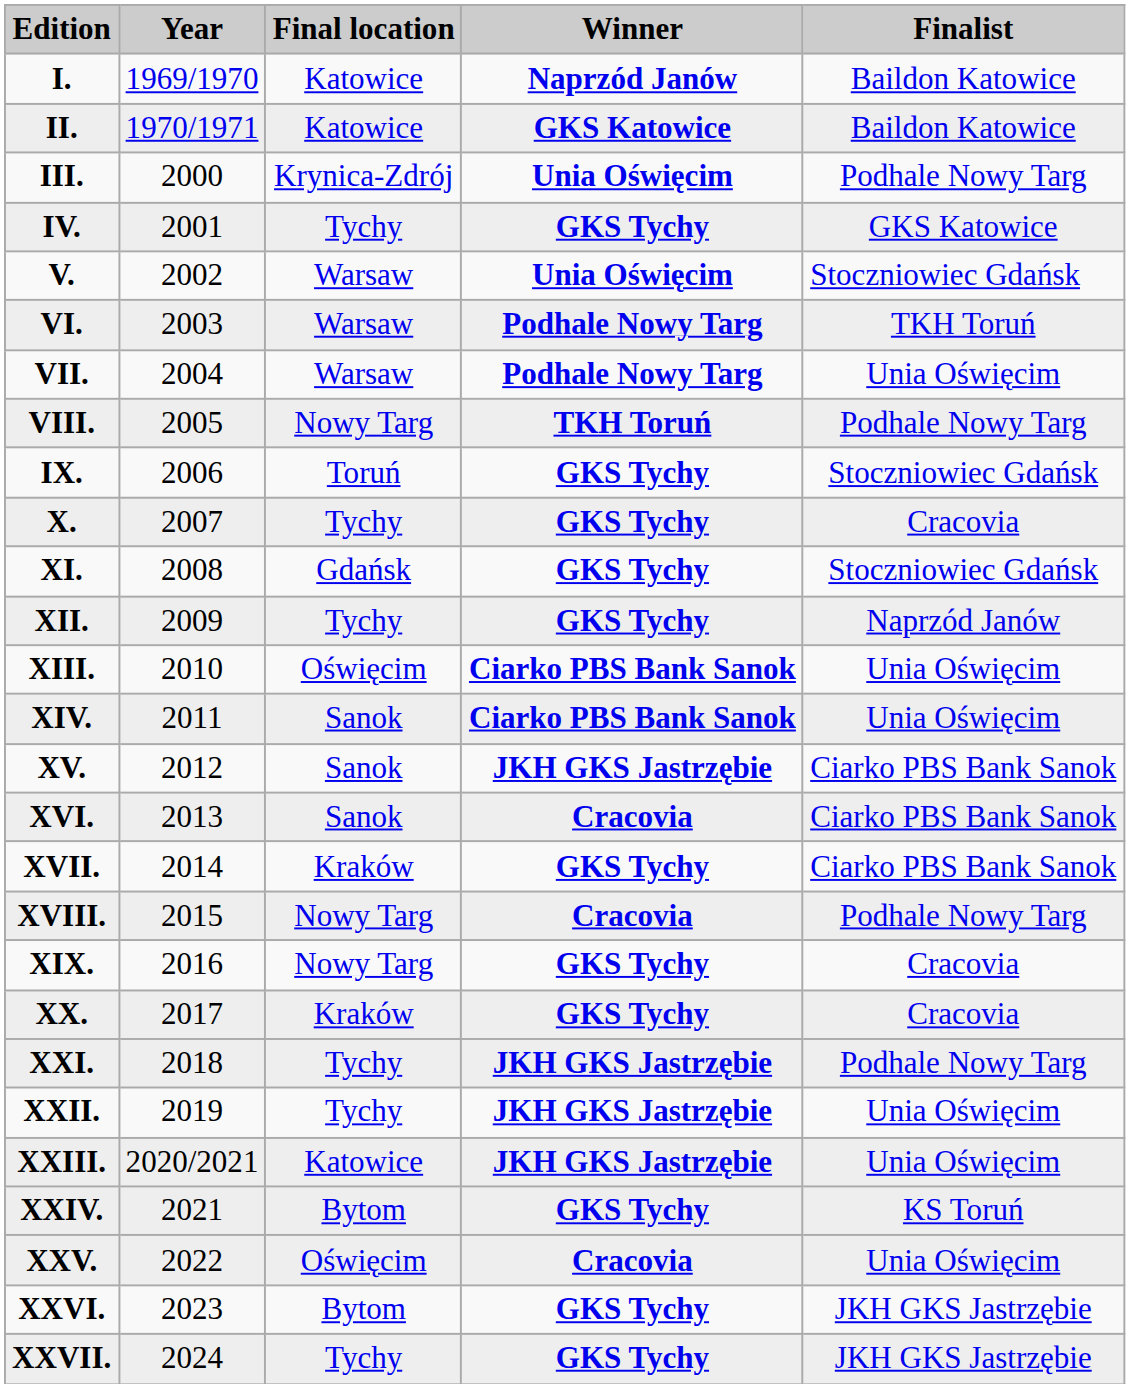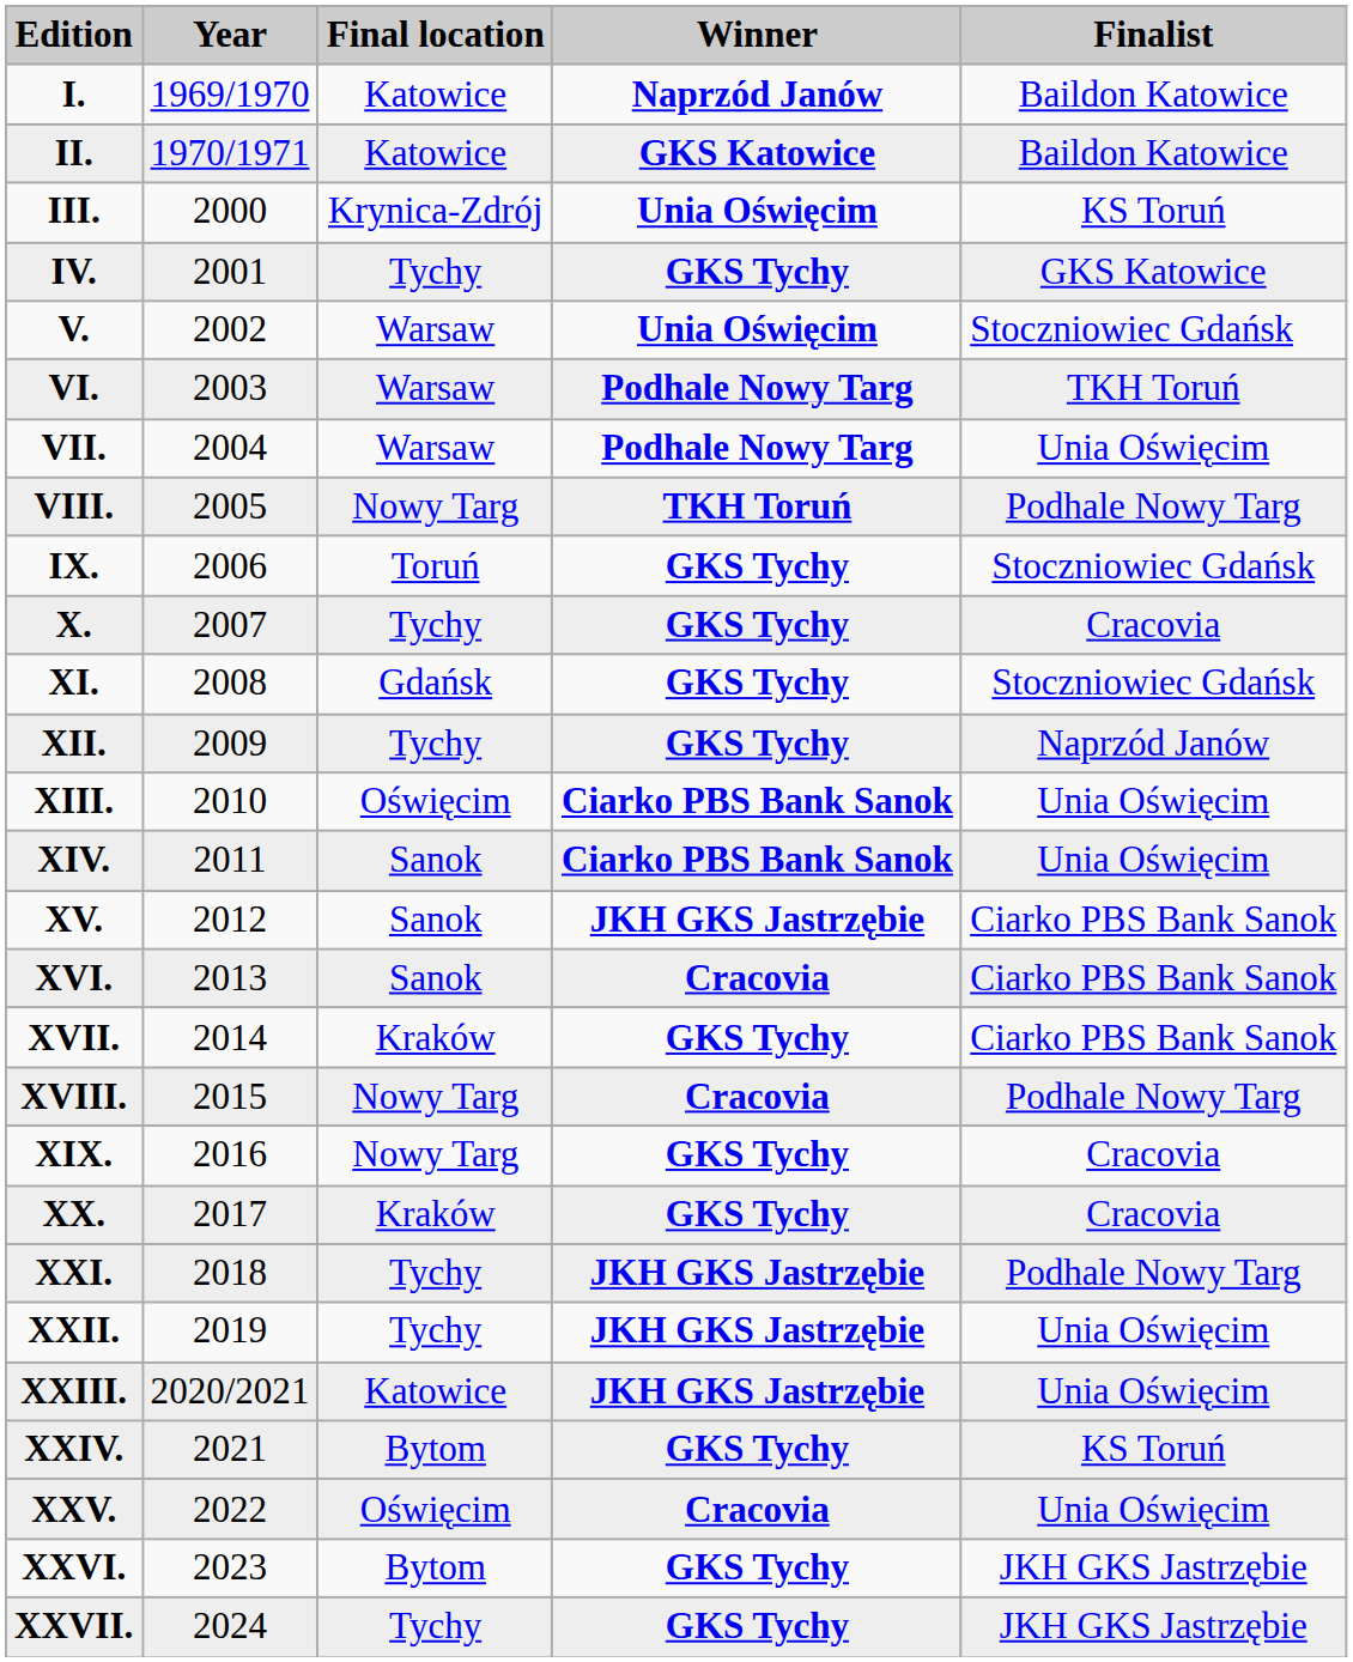 <table class=wikitable>
 <tr bgcolor="#CCCCCC">
 <td align="center"><strong>Edition</strong></td>
 <td align="center"><strong>Year</strong></td>
 <td align="center"><strong>Final location</strong></td>
 <td align="center"><strong>Winner</strong></td>
 <td align="center"><strong>Finalist</strong></td>
 </tr>
 <tr align="center">
 <td align=center><strong>I.</strong></td>
 <td align=center><a href='#'>1969/1970</a></td>
 <td align=center><a href='#'>Katowice</a></td>
 <td align=center><strong><a href='#'>Naprzód Janów</a></strong></td>
 <td><a href='#'>Baildon Katowice</a></td>
 </tr>
 <tr align="center" style="background:#eeeeee">
 <td align=center><strong>II.</strong></td>
 <td align=center><a href='#'>1970/1971</a></td>
 <td align=center><a href='#'>Katowice</a></td>
 <td align=center><strong><a href='#'>GKS Katowice</a></strong></td>
 <td><a href='#'>Baildon Katowice</a></td>
 </tr>
 <tr align="center">
 <td align=center><strong>III.</strong></td>
 <td align=center>2000</td>
 <td align=center><a href='#'>Krynica-Zdrój</a></td>
 <td align=center><strong><a href='#'>Unia Oświęcim</a></strong></td>
-<td><a href='#'>Podhale Nowy Targ</a></td>
+<td><a href='#'>KS Toruń</a></td>
 </tr>
 <tr align="center" style="background:#eeeeee">
 <td align=center><strong>IV.</strong></td>
 <td align=center>2001</td>
 <td align=center><a href='#'>Tychy</a></td>
 <td align=center><strong><a href='#'>GKS Tychy</a></strong></td>
 <td><a href='#'>GKS Katowice</a></td>
 </tr>
 <tr al|align=center| ign="center">
 <td align=center><strong>V.</strong></td>
 <td align=center>2002</td>
 <td align=center><a href='#'>Warsaw</a></td>
 <td align=center><strong><a href='#'>Unia Oświęcim</a></strong></td>
 <td><a href='#'>Stoczniowiec Gdańsk</a></td>
 </tr>
 <tr align="center" style="background:#eeeeee">
 <td align=center><strong>VI.</strong></td>
 <td align=center>2003</td>
 <td align=center><a href='#'>Warsaw</a></td>
 <td align=center><strong><a href='#'>Podhale Nowy Targ</a></strong></td>
 <td><a href='#'>TKH Toruń</a></td>
 </tr>
 <tr align="center">
 <td align=center><strong>VII.</strong></td>
 <td align=center>2004</td>
 <td align=center><a href='#'>Warsaw</a></td>
 <td align=center><strong><a href='#'>Podhale Nowy Targ</a></strong></td>
 <td><a href='#'>Unia Oświęcim</a></td>
 </tr>
 <tr align="center" style="background:#eeeeee">
 <td align=center><strong>VIII.</strong></td>
 <td align=center>2005</td>
 <td align=center><a href='#'>Nowy Targ</a></td>
 <td align=center><strong><a href='#'>TKH Toruń</a></strong></td>
 <td><a href='#'>Podhale Nowy Targ</a></td>
 </tr>
 <tr align="center">
 <td align=center><strong>IX.</strong></td>
 <td align=center>2006</td>
 <td align=center><a href='#'>Toruń</a></td>
 <td align=center><strong><a href='#'>GKS Tychy</a></strong></td>
 <td><a href='#'>Stoczniowiec Gdańsk</a></td>
 </tr>
 <tr align="center" style="background:#eeeeee">
 <td align=center><strong>X.</strong></td>
 <td align=center>2007</td>
 <td align=center><a href='#'>Tychy</a></td>
 <td align=center><strong><a href='#'>GKS Tychy</a></strong></td>
 <td><a href='#'>Cracovia</a></td>
 </tr>
 <tr align="center">
 <td align=center><strong>XI.</strong></td>
 <td align=center>2008</td>
 <td align=center><a href='#'>Gdańsk</a></td>
 <td align=center><strong><a href='#'>GKS Tychy</a></strong></td>
 <td><a href='#'>Stoczniowiec Gdańsk</a></td>
 </tr>
 <tr align="center" style="background:#eeeeee">
 <td align=center><strong>XII.</strong></td>
 <td align=center>2009</td>
 <td align=center><a href='#'>Tychy</a></td>
 <td align=center><strong><a href='#'>GKS Tychy</a></strong></td>
 <td><a href='#'>Naprzód Janów</a></td>
 </tr>
 <tr align="center">
 <td align=center><strong>XIII.</strong></td>
 <td align=center>2010</td>
 <td align=center><a href='#'>Oświęcim</a></td>
 <td align=center><strong><a href='#'>Ciarko PBS Bank Sanok</a></strong></td>
 <td><a href='#'>Unia Oświęcim</a></td>
 </tr>
 <tr align="center" style="background:#eeeeee">
 <td align=center><strong>XIV.</strong></td>
 <td align=center>2011</td>
 <td align=center><a href='#'>Sanok</a></td>
 <td align=center><strong><a href='#'>Ciarko PBS Bank Sanok</a></strong></td>
 <td><a href='#'>Unia Oświęcim</a></td>
 </tr>
 <tr align="center">
 <td align=center><strong>XV.</strong></td>
 <td align=center>2012</td>
 <td align=center><a href='#'>Sanok</a></td>
 <td align=center><strong><a href='#'>JKH GKS Jastrzębie</a></strong></td>
 <td><a href='#'>Ciarko PBS Bank Sanok</a></td>
 </tr>
 <tr align="center" style="background:#eeeeee">
 <td align=center><strong>XVI.</strong></td>
 <td align=center>2013</td>
 <td align=center><a href='#'>Sanok</a></td>
 <td align=center><strong><a href='#'>Cracovia</a></strong></td>
 <td><a href='#'>Ciarko PBS Bank Sanok</a></td>
 </tr>
 <tr align="center">
 <td align=center><strong>XVII.</strong></td>
 <td align=center>2014</td>
 <td align=center><a href='#'>Kraków</a></td>
 <td align=center><strong><a href='#'>GKS Tychy</a></strong></td>
 <td><a href='#'>Ciarko PBS Bank Sanok</a></td>
 </tr>
 <tr align="center" style="background:#eeeeee">
 <td align=center><strong>XVIII.</strong></td>
 <td align=center>2015</td>
 <td align=center><a href='#'>Nowy Targ</a></td>
 <td align=center><strong><a href='#'>Cracovia</a></strong></td>
 <td><a href='#'>Podhale Nowy Targ</a></td>
 </tr>
 <tr align="center">
 <td align=center><strong>XIX.</strong></td>
 <td align=center>2016</td>
 <td align=center><a href='#'>Nowy Targ</a></td>
 <td align=center><strong><a href='#'>GKS Tychy</a></strong></td>
 <td><a href='#'>Cracovia</a></td>
 </tr>
 <tr align="center" style="background:#eeeeee">
 <td align=center><strong>XX.</strong></td>
 <td align=center>2017</td>
 <td align=center><a href='#'>Kraków</a></td>
 <td align=center><strong><a href='#'>GKS Tychy</a></strong></td>
 <td><a href='#'>Cracovia</a></td>
 </tr>
 <tr align="center" style="background:#eeeeee">
 <td align=center><strong>XXI.</strong></td>
 <td align=center>2018</td>
 <td align=center><a href='#'>Tychy</a></td>
 <td align=center><strong><a href='#'>JKH GKS Jastrzębie</a></strong></td>
 <td><a href='#'>Podhale Nowy Targ</a></td>
 </tr>
 <tr align="center">
 <td align=center><strong>XXII.</strong></td>
 <td align=center>2019</td>
 <td align=center><a href='#'>Tychy</a></td>
 <td align=center><strong><a href='#'>JKH GKS Jastrzębie</a></strong></td>
 <td><a href='#'>Unia Oświęcim</a></td>
 </tr>
 <tr align="center" style="background:#eeeeee">
 <td align=center><strong>XXIII.</strong></td>
 <td align=center>2020/2021</td>
 <td align=center><a href='#'>Katowice</a></td>
 <td align=center><strong><a href='#'>JKH GKS Jastrzębie</a></strong></td>
 <td><a href='#'>Unia Oświęcim</a></td>
 </tr>
 <tr align="center" style="background:#eeeeee">
 <td align=center><strong>XXIV.</strong></td>
 <td align=center>2021</td>
 <td align=center><a href='#'>Bytom</a></td>
 <td align=center><strong><a href='#'>GKS Tychy</a></strong></td>
 <td><a href='#'>KS Toruń</a></td>
 </tr>
 <tr align="center" style="background:#eeeeee">
 <td align=center><strong>XXV.</strong></td>
 <td align=center>2022</td>
 <td align=center><a href='#'>Oświęcim</a></td>
 <td align=center><strong><a href='#'>Cracovia</a></strong></td>
 <td><a href='#'>Unia Oświęcim</a></td>
 </tr>
 <tr align="center">
 <td align=center><strong>XXVI.</strong></td>
 <td align=center>2023</td>
 <td align=center><a href='#'>Bytom</a></td>
 <td align=center><strong><a href='#'>GKS Tychy</a></strong></td>
 <td><a href='#'>JKH GKS Jastrzębie</a></td>
 </tr>
 <tr align="center" style="background:#eeeeee">
 <td align=center><strong>XXVII.</strong></td>
 <td align=center>2024</td>
 <td align=center><a href='#'>Tychy</a></td>
 <td align=center><strong><a href='#'>GKS Tychy</a></strong></td>
 <td><a href='#'>JKH GKS Jastrzębie</a></td>
 </tr>
 </table>
